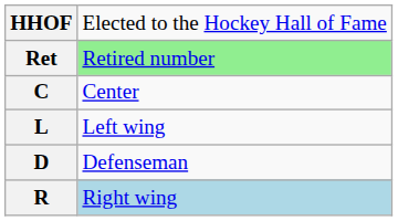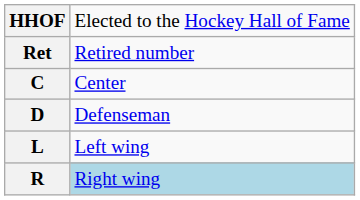 <table class="wikitable" style="font-size:90%;">
 <tr>
 <th>HHOF</th>
 <td>Elected to the <a href='#'>Hockey Hall of Fame</a></td>
 </tr>
 <tr>
 <th>Ret</th>
-<td style="background: lightgreen;"><a href='#'>Retired number</a></td>
+<td><a href='#'>Retired number</a></td>
 </tr>
 <tr>
 <th>C</th>
 <td><a href='#'>Center</a></td>
 </tr>
 <tr>
+<th>D</th>
+<td><a href='#'>Defenseman</a></td>
+</tr>
+<tr>
 <th>L</th>
 <td><a href='#'>Left wing</a></td>
-</tr>
-<tr>
-<th>D</th>
-<td><a href='#'>Defenseman</a></td>
 </tr>
 <tr>
 <th>R</th>
 <td style="background: lightblue;"><a href='#'>Right wing</a></td>
 </tr>
 </table>
